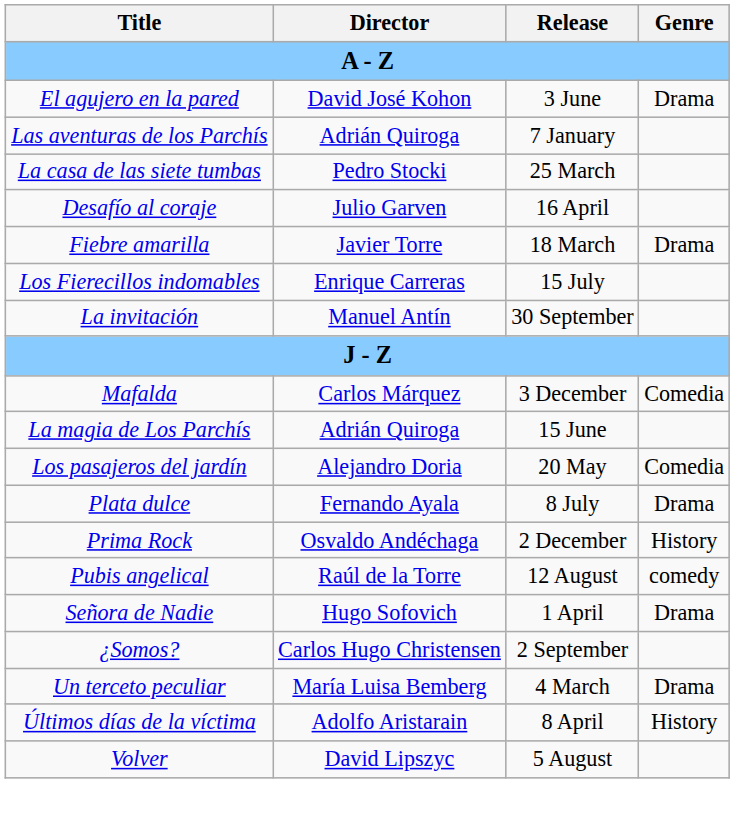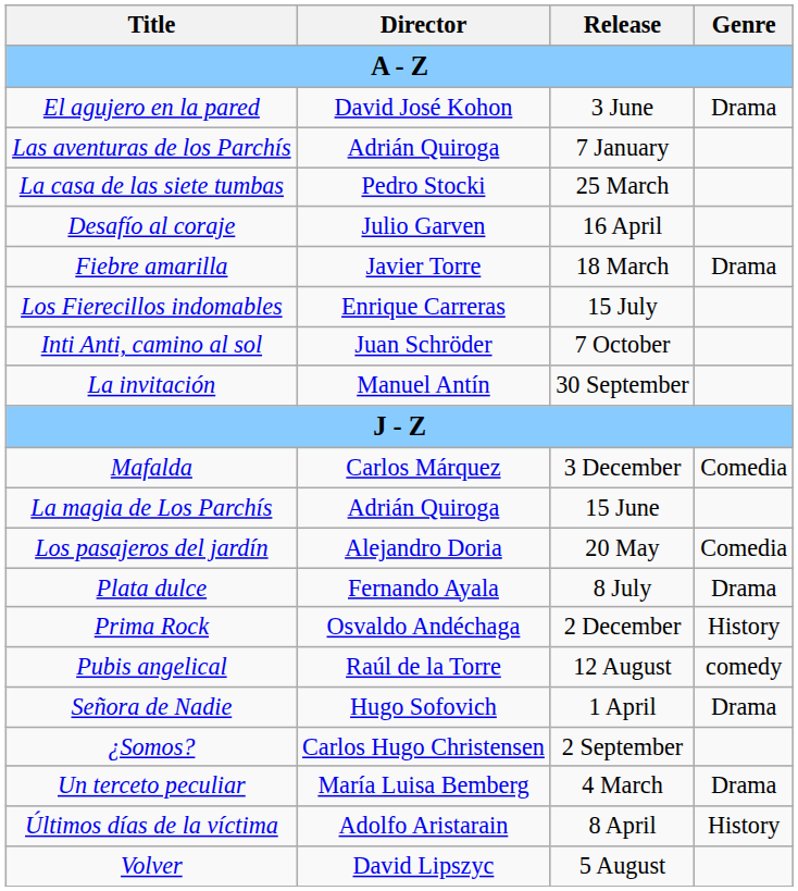 <table class="wikitable" style="margin:1em 0 1em 1em; text-align: center; font-size: 90%;">
 <tr>
 <th scope="col">Title</th>
 <th scope="col">Director</th>
 <th scope="col">Release</th>
 <th scope="col">Genre</th>
 </tr>
 <tr>
 <th colspan="4" style="background-color:#88ccff; font-size:110%;"><strong>A  -  Z</strong></th>
 </tr>
 <tr>
 <td><em><a href='#'>El agujero en la pared</a></em></td>
 <td><a href='#'>David José Kohon</a></td>
 <td>3 June</td>
 <td>Drama</td>
 </tr>
 <tr>
 <td><em><a href='#'>Las aventuras de los Parchís</a></em></td>
 <td><a href='#'>Adrián Quiroga</a></td>
 <td>7 January</td>
 <td></td>
 </tr>
 <tr>
 <td><em><a href='#'>La casa de las siete tumbas</a></em></td>
 <td><a href='#'>Pedro Stocki</a></td>
 <td>25 March</td>
 <td></td>
 </tr>
 <tr>
 <td><em><a href='#'>Desafío al coraje</a></em></td>
 <td><a href='#'>Julio Garven</a></td>
 <td>16 April</td>
 <td></td>
 </tr>
 <tr>
 <td><em><a href='#'>Fiebre amarilla</a></em></td>
 <td><a href='#'>Javier Torre</a></td>
 <td>18 March</td>
 <td>Drama</td>
 </tr>
 <tr>
 <td><em><a href='#'>Los Fierecillos indomables</a></em></td>
 <td><a href='#'>Enrique Carreras</a></td>
 <td>15 July</td>
+<td></td>
+</tr>
+<tr>
+<td><em><a href='#'>Inti Anti, camino al sol</a></em></td>
+<td><a href='#'>Juan Schröder</a></td>
+<td>7 October</td>
 <td></td>
 </tr>
 <tr>
 <td><em><a href='#'>La invitación</a></em></td>
 <td><a href='#'>Manuel Antín</a></td>
 <td>30 September</td>
 <td></td>
 </tr>
 <tr>
 <th colspan="4" style="background-color:#88ccff; font-size:110%;"><strong>J  -  Z</strong></th>
 </tr>
 <tr>
 <td><em><a href='#'>Mafalda</a></em></td>
 <td><a href='#'>Carlos Márquez</a></td>
 <td>3 December</td>
 <td>Comedia</td>
 </tr>
 <tr>
 <td><em><a href='#'>La magia de Los Parchís</a></em></td>
 <td><a href='#'>Adrián Quiroga</a></td>
 <td>15 June</td>
 <td></td>
 </tr>
 <tr>
 <td><em><a href='#'>Los pasajeros del jardín</a></em></td>
 <td><a href='#'>Alejandro Doria</a></td>
 <td>20 May</td>
 <td>Comedia</td>
 </tr>
 <tr>
 <td><em><a href='#'>Plata dulce</a></em></td>
 <td><a href='#'>Fernando Ayala</a></td>
 <td>8 July</td>
 <td>Drama</td>
 </tr>
 <tr>
 <td><em><a href='#'>Prima Rock</a></em></td>
 <td><a href='#'>Osvaldo Andéchaga</a></td>
 <td>2 December</td>
 <td>History</td>
 </tr>
 <tr>
 <td><em> <a href='#'>Pubis angelical</a></em></td>
 <td><a href='#'>Raúl de la Torre</a></td>
 <td>12 August</td>
 <td>comedy</td>
 </tr>
 <tr>
 <td><em><a href='#'>Señora de Nadie</a></em></td>
 <td><a href='#'>Hugo Sofovich</a></td>
 <td>1 April</td>
 <td>Drama</td>
 </tr>
 <tr>
 <td><em><a href='#'>¿Somos?</a></em></td>
 <td><a href='#'>Carlos Hugo Christensen</a></td>
 <td>2 September</td>
 <td></td>
 </tr>
 <tr>
 <td><em><a href='#'>Un terceto peculiar</a></em></td>
 <td><a href='#'>María Luisa Bemberg</a></td>
 <td>4 March</td>
 <td>Drama</td>
 </tr>
 <tr>
 <td><em><a href='#'>Últimos días de la víctima</a></em></td>
 <td><a href='#'>Adolfo Aristarain</a></td>
 <td>8 April</td>
 <td>History</td>
 </tr>
 <tr>
 <td><em><a href='#'>Volver</a></em></td>
 <td><a href='#'>David Lipszyc</a></td>
 <td>5 August</td>
 <td></td>
 </tr>
 </table>
